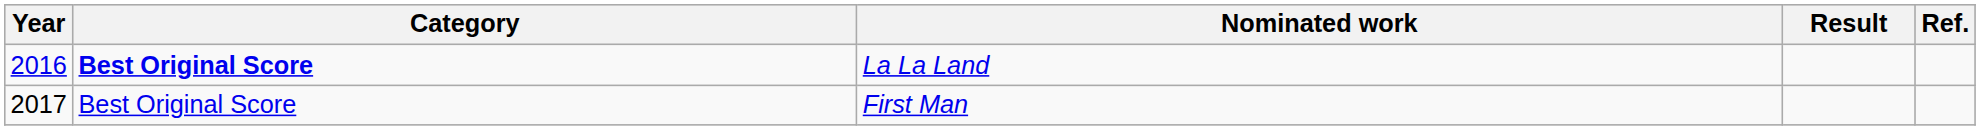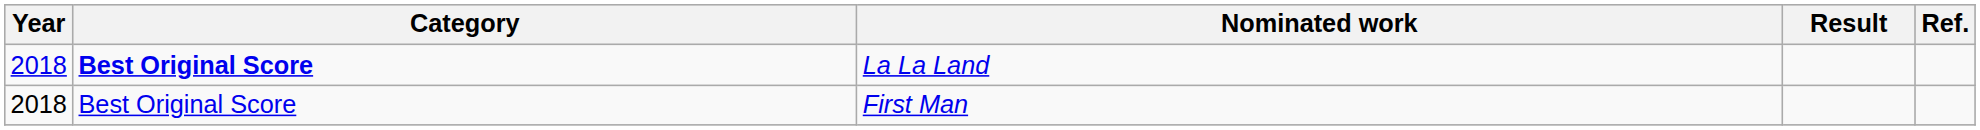 <table class=wikitable>
 <tr>
 <th scope="col" style="width:1em;">Year</th>
 <th scope="col" style="width:33em;">Category</th>
 <th scope="col" style="width:39em;">Nominated work</th>
 <th scope="col" style="width:5em;">Result</th>
 <th scope="col" style="width:1em;">Ref.</th>
 </tr>
 <tr>
-<td rowspan="1"><a href='#'>2016</a></td>
+<td rowspan="1"><a href='#'>2018</a></td>
 <td><strong><a href='#'>Best Original Score</a></strong></td>
 <td rowspan="1"><em><a href='#'>La La Land</a></em></td>
 <td></td>
 <td rowspan="1"></td>
 </tr>
 <tr>
-<td San Francisco Film Critics Awards 2018>2017</td>
+<td San Francisco Film Critics Awards 2018>2018</td>
 <td><a href='#'>Best Original Score</a></td>
 <td><em><a href='#'>First Man</a></em></td>
 <td></td>
 <td style="text-align:center;"></td>
 </tr>
 </table>
